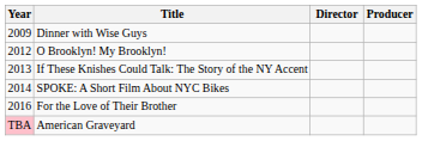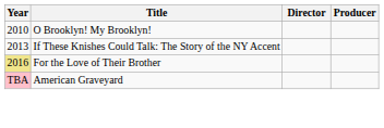 <table class="wikitable plainrowheaders sortable" style="margin-right: 0;">
 <tr>
 <th>Year</th>
 <th>Title</th>
 <th width="65">Director</th>
 <th width="65">Producer</th>
 </tr>
 <tr>
-<td>2009</td>
-<td>Dinner with Wise Guys</td>
-<td></td>
-<td></td>
-</tr>
-<tr>
-<td>2012</td>
+<td>2010</td>
 <td>O Brooklyn! My Brooklyn!</td>
 <td></td>
 <td></td>
 </tr>
 <tr>
 <td>2013</td>
 <td>If These Knishes Could Talk: The Story of the NY Accent</td>
 <td></td>
 <td></td>
 </tr>
 <tr>
-<td>2014</td>
-<td>SPOKE: A Short Film About NYC Bikes</td>
-<td></td>
-<td></td>
-</tr>
-<tr>
-<td>2016</td>
+<td style="background: khaki;">2016</td>
 <td>For the Love of Their Brother</td>
 <td></td>
 <td></td>
 </tr>
 <tr>
 <td style="background: pink;">TBA</td>
 <td>American Graveyard</td>
 <td></td>
 <td></td>
 </tr>
 </table>
